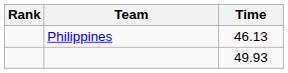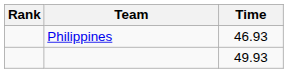 <table class=wikitable style="text-align:center">
 <tr>
 <th width=40>Rank</th>
 <th width=200>Team</th>
 <th width=70>Time</th>
 </tr>
 <tr>
 <td></td>
 <td align=left> <a href='#'>Philippines</a></td>
-<td>46.13</td>
+<td>46.93</td>
 </tr>
 <tr>
 <td></td>
 <td align=left></td>
 <td>49.93</td>
 </tr>
 </table>
